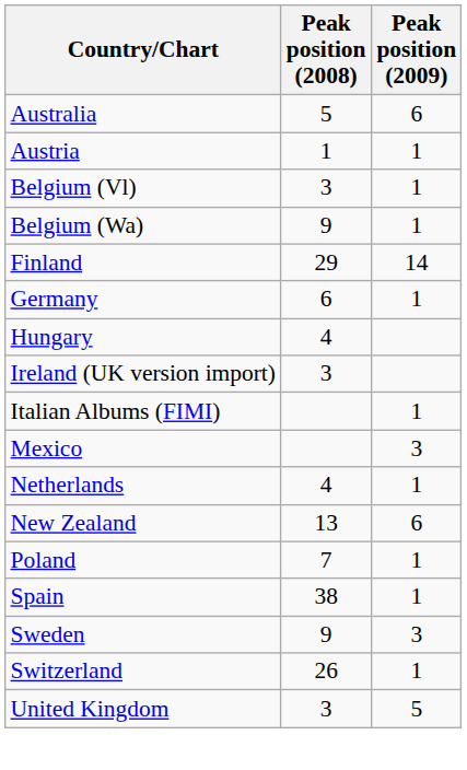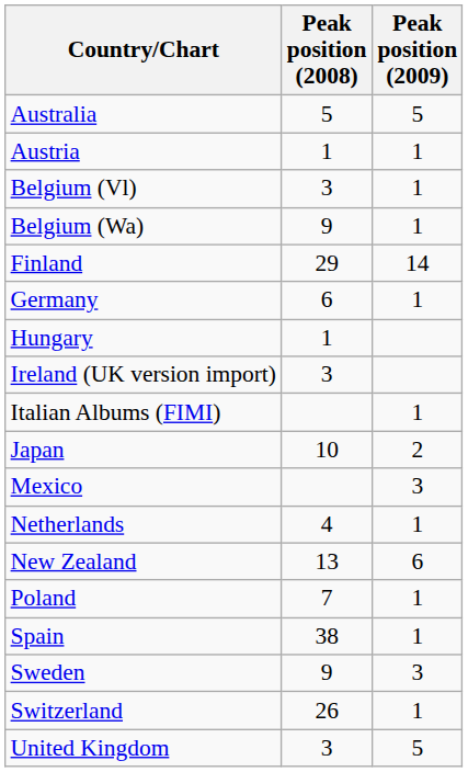 <table class="wikitable">
 <tr>
 <th>Country/Chart</th>
 <th>Peak<br>position<br>(2008)</th>
 <th>Peak<br>position<br>(2009)</th>
 </tr>
 <tr>
 <td><a href='#'>Australia</a></td>
 <td style="text-align:center;">5</td>
-<td style="text-align:center;">6</td>
+<td style="text-align:center;">5</td>
 </tr>
 <tr>
 <td><a href='#'>Austria</a></td>
 <td style="text-align:center;">1</td>
 <td style="text-align:center;">1</td>
 </tr>
 <tr>
 <td><a href='#'>Belgium</a> (Vl)</td>
 <td style="text-align:center;">3</td>
 <td style="text-align:center;">1</td>
 </tr>
 <tr>
 <td><a href='#'>Belgium</a> (Wa)</td>
 <td style="text-align:center;">9</td>
 <td style="text-align:center;">1</td>
 </tr>
 <tr>
 <td><a href='#'>Finland</a></td>
 <td style="text-align:center;">29</td>
 <td style="text-align:center;">14</td>
 </tr>
 <tr>
 <td><a href='#'>Germany</a></td>
 <td style="text-align:center;">6</td>
 <td style="text-align:center;">1</td>
 </tr>
 <tr>
 <td><a href='#'>Hungary</a></td>
-<td style="text-align:center;">4</td>
+<td style="text-align:center;">1</td>
 <td style="text-align:center;"></td>
 </tr>
 <tr>
 <td><a href='#'>Ireland</a> (UK version import)</td>
 <td style="text-align:center;">3</td>
 <td></td>
 </tr>
 <tr>
 <td>Italian Albums (<a href='#'>FIMI</a>)</td>
 <td></td>
 <td style="text-align:center;">1</td>
+</tr>
+<tr>
+<td><a href='#'>Japan</a></td>
+<td style="text-align:center;">10</td>
+<td style="text-align:center;">2</td>
 </tr>
 <tr>
 <td><a href='#'>Mexico</a></td>
 <td></td>
 <td style="text-align:center;">3</td>
 </tr>
 <tr>
 <td><a href='#'>Netherlands</a></td>
 <td style="text-align:center;">4</td>
 <td style="text-align:center;">1</td>
 </tr>
 <tr>
 <td><a href='#'>New Zealand</a></td>
 <td style="text-align:center;">13</td>
 <td style="text-align:center;">6</td>
 </tr>
 <tr>
 <td><a href='#'>Poland</a></td>
 <td style="text-align:center;">7</td>
 <td style="text-align:center;">1</td>
 </tr>
 <tr>
 <td><a href='#'>Spain</a></td>
 <td style="text-align:center;">38</td>
 <td style="text-align:center;">1</td>
 </tr>
 <tr>
 <td><a href='#'>Sweden</a></td>
 <td style="text-align:center;">9</td>
 <td style="text-align:center;">3</td>
 </tr>
 <tr>
 <td><a href='#'>Switzerland</a></td>
 <td style="text-align:center;">26</td>
 <td style="text-align:center;">1</td>
 </tr>
 <tr>
 <td><a href='#'>United Kingdom</a></td>
 <td style="text-align:center;">3</td>
 <td style="text-align:center;">5</td>
 </tr>
 </table>
